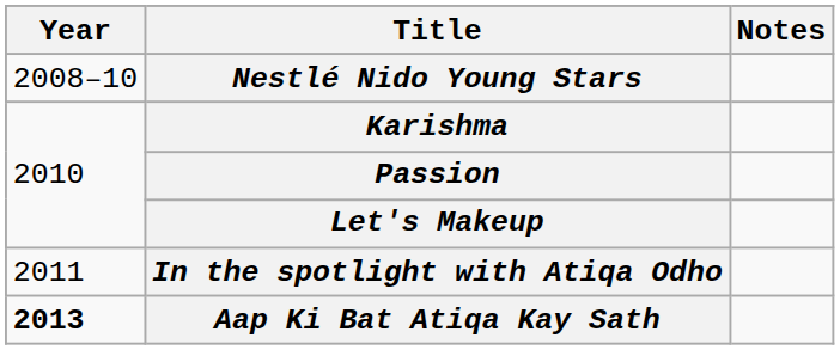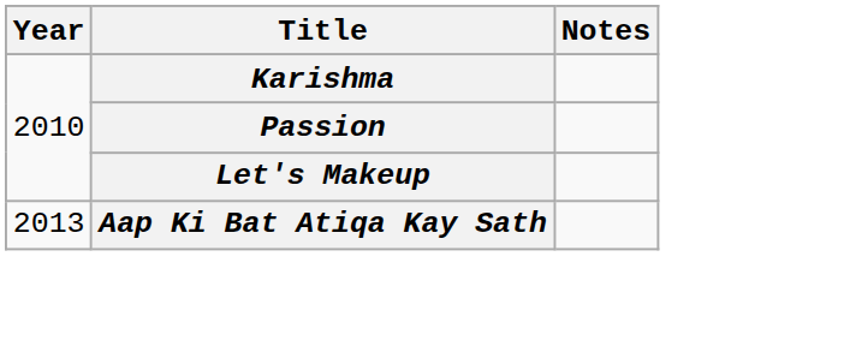 <table class="wikitable plainrowheaders">
 <tr>
 <th>Year</th>
 <th>Title</th>
 <th>Notes</th>
-</tr>
-<tr>
-<td>2008–10</td>
-<th scope=row><em>Nestlé Nido Young Stars</em></th>
-<td></td>
 </tr>
 <tr>
 <td rowspan=3>2010</td>
 <th scope=row><em>Karishma</em></th>
 <td></td>
 </tr>
 <tr>
 <th scope=row><em>Passion</em></th>
 <td></td>
 </tr>
 <tr>
 <th scope=row><em>Let's Makeup</em></th>
 <td></td>
 </tr>
 <tr>
-<td>2011</td>
-<th scope=row><em>In the spotlight with Atiqa Odho</em></th>
-<td></td>
-</tr>
-<tr>
-<td><strong>2013</strong></td>
+<td>2013</td>
 <th scope=row><em>Aap Ki Bat Atiqa Kay Sath</em></th>
 <td></td>
 </tr>
 </table>
